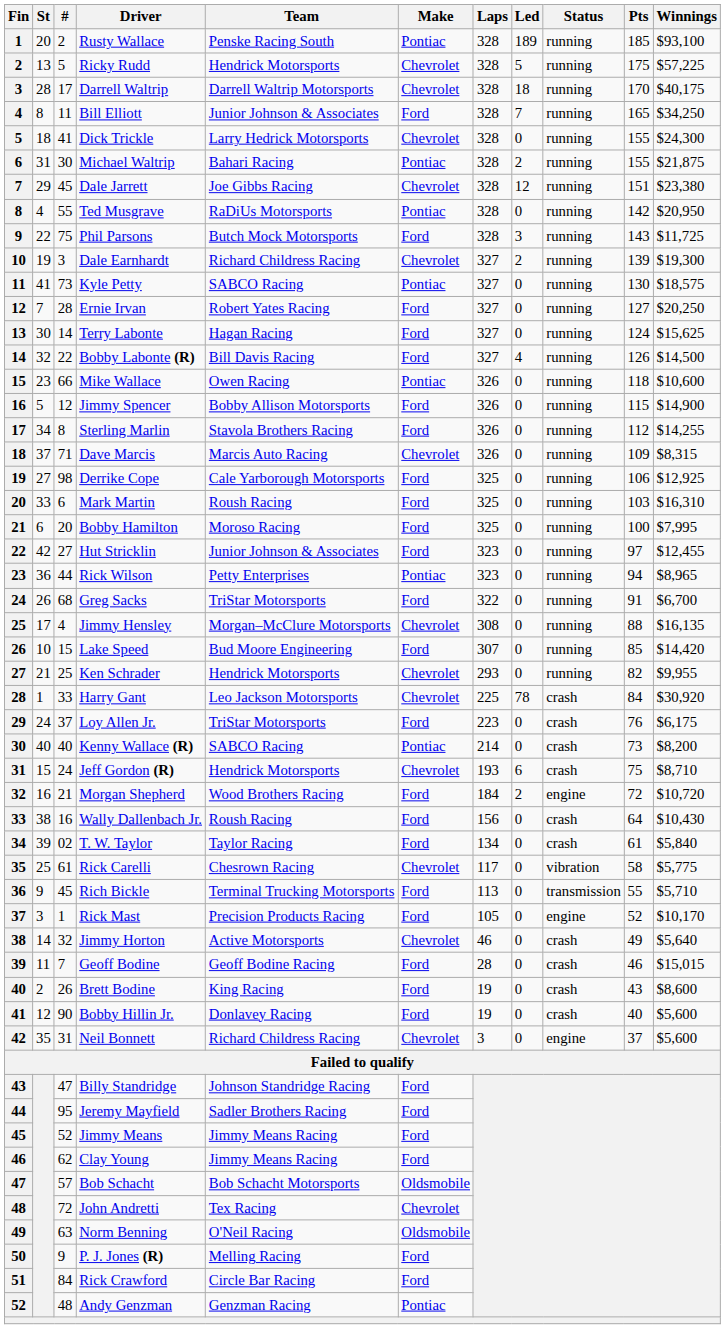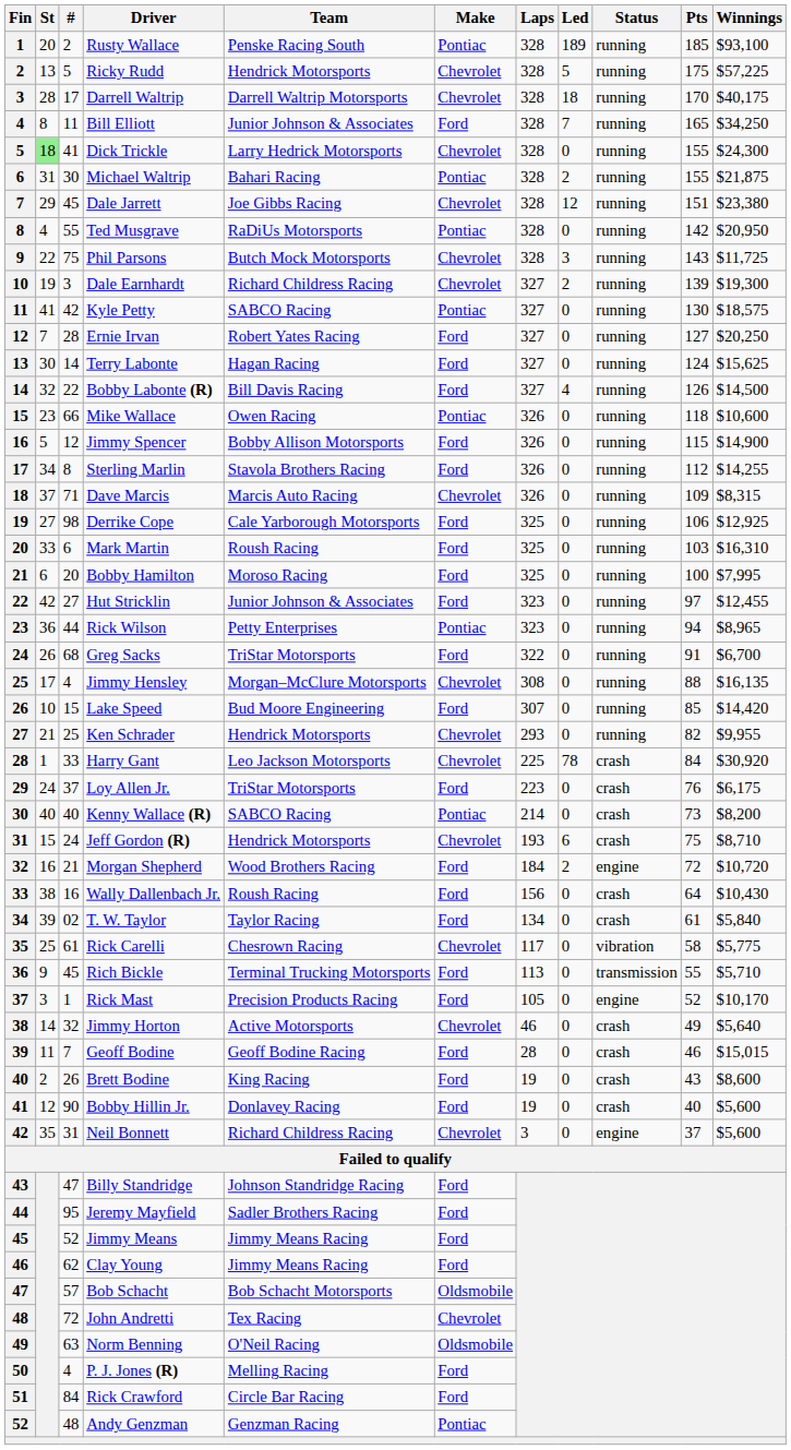 <table class="wikitable" style="font-size:95%">
 <tr>
 <th>Fin</th>
 <th>St</th>
 <th>#</th>
 <th>Driver</th>
 <th>Team</th>
 <th>Make</th>
 <th>Laps</th>
 <th>Led</th>
 <th>Status</th>
 <th>Pts</th>
 <th>Winnings</th>
 </tr>
 <tr>
 <th>1</th>
 <td>20</td>
 <td>2</td>
 <td><a href='#'>Rusty Wallace</a></td>
 <td><a href='#'>Penske Racing South</a></td>
 <td><a href='#'>Pontiac</a></td>
 <td>328</td>
 <td>189</td>
 <td>running</td>
 <td>185</td>
 <td>$93,100</td>
 </tr>
 <tr>
 <th>2</th>
 <td>13</td>
 <td>5</td>
 <td><a href='#'>Ricky Rudd</a></td>
 <td><a href='#'>Hendrick Motorsports</a></td>
 <td><a href='#'>Chevrolet</a></td>
 <td>328</td>
 <td>5</td>
 <td>running</td>
 <td>175</td>
 <td>$57,225</td>
 </tr>
 <tr>
 <th>3</th>
 <td>28</td>
 <td>17</td>
 <td><a href='#'>Darrell Waltrip</a></td>
 <td><a href='#'>Darrell Waltrip Motorsports</a></td>
 <td><a href='#'>Chevrolet</a></td>
 <td>328</td>
 <td>18</td>
 <td>running</td>
 <td>170</td>
 <td>$40,175</td>
 </tr>
 <tr>
 <th>4</th>
 <td>8</td>
 <td>11</td>
 <td><a href='#'>Bill Elliott</a></td>
 <td><a href='#'>Junior Johnson & Associates</a></td>
 <td><a href='#'>Ford</a></td>
 <td>328</td>
 <td>7</td>
 <td>running</td>
 <td>165</td>
 <td>$34,250</td>
 </tr>
 <tr>
 <th>5</th>
-<td>18</td>
+<td style="background: lightgreen;">18</td>
 <td>41</td>
 <td><a href='#'>Dick Trickle</a></td>
 <td><a href='#'>Larry Hedrick Motorsports</a></td>
 <td><a href='#'>Chevrolet</a></td>
 <td>328</td>
 <td>0</td>
 <td>running</td>
 <td>155</td>
 <td>$24,300</td>
 </tr>
 <tr>
 <th>6</th>
 <td>31</td>
 <td>30</td>
 <td><a href='#'>Michael Waltrip</a></td>
 <td><a href='#'>Bahari Racing</a></td>
 <td><a href='#'>Pontiac</a></td>
 <td>328</td>
 <td>2</td>
 <td>running</td>
 <td>155</td>
 <td>$21,875</td>
 </tr>
 <tr>
 <th>7</th>
 <td>29</td>
 <td>45</td>
 <td><a href='#'>Dale Jarrett</a></td>
 <td><a href='#'>Joe Gibbs Racing</a></td>
 <td><a href='#'>Chevrolet</a></td>
 <td>328</td>
 <td>12</td>
 <td>running</td>
 <td>151</td>
 <td>$23,380</td>
 </tr>
 <tr>
 <th>8</th>
 <td>4</td>
 <td>55</td>
 <td><a href='#'>Ted Musgrave</a></td>
 <td><a href='#'>RaDiUs Motorsports</a></td>
 <td><a href='#'>Pontiac</a></td>
 <td>328</td>
 <td>0</td>
 <td>running</td>
 <td>142</td>
 <td>$20,950</td>
 </tr>
 <tr>
 <th>9</th>
 <td>22</td>
 <td>75</td>
 <td><a href='#'>Phil Parsons</a></td>
 <td><a href='#'>Butch Mock Motorsports</a></td>
-<td><a href='#'>Ford</a></td>
+<td><a href='#'>Chevrolet</a></td>
 <td>328</td>
 <td>3</td>
 <td>running</td>
 <td>143</td>
 <td>$11,725</td>
 </tr>
 <tr>
 <th>10</th>
 <td>19</td>
 <td>3</td>
 <td><a href='#'>Dale Earnhardt</a></td>
 <td><a href='#'>Richard Childress Racing</a></td>
 <td><a href='#'>Chevrolet</a></td>
 <td>327</td>
 <td>2</td>
 <td>running</td>
 <td>139</td>
 <td>$19,300</td>
 </tr>
 <tr>
 <th>11</th>
 <td>41</td>
-<td>73</td>
+<td>42</td>
 <td><a href='#'>Kyle Petty</a></td>
 <td><a href='#'>SABCO Racing</a></td>
 <td><a href='#'>Pontiac</a></td>
 <td>327</td>
 <td>0</td>
 <td>running</td>
 <td>130</td>
 <td>$18,575</td>
 </tr>
 <tr>
 <th>12</th>
 <td>7</td>
 <td>28</td>
 <td><a href='#'>Ernie Irvan</a></td>
 <td><a href='#'>Robert Yates Racing</a></td>
 <td><a href='#'>Ford</a></td>
 <td>327</td>
 <td>0</td>
 <td>running</td>
 <td>127</td>
 <td>$20,250</td>
 </tr>
 <tr>
 <th>13</th>
 <td>30</td>
 <td>14</td>
 <td><a href='#'>Terry Labonte</a></td>
 <td><a href='#'>Hagan Racing</a></td>
 <td><a href='#'>Ford</a></td>
 <td>327</td>
 <td>0</td>
 <td>running</td>
 <td>124</td>
 <td>$15,625</td>
 </tr>
 <tr>
 <th>14</th>
 <td>32</td>
 <td>22</td>
 <td><a href='#'>Bobby Labonte</a> <strong>(R)</strong></td>
 <td><a href='#'>Bill Davis Racing</a></td>
 <td><a href='#'>Ford</a></td>
 <td>327</td>
 <td>4</td>
 <td>running</td>
 <td>126</td>
 <td>$14,500</td>
 </tr>
 <tr>
 <th>15</th>
 <td>23</td>
 <td>66</td>
 <td><a href='#'>Mike Wallace</a></td>
 <td><a href='#'>Owen Racing</a></td>
 <td><a href='#'>Pontiac</a></td>
 <td>326</td>
 <td>0</td>
 <td>running</td>
 <td>118</td>
 <td>$10,600</td>
 </tr>
 <tr>
 <th>16</th>
 <td>5</td>
 <td>12</td>
 <td><a href='#'>Jimmy Spencer</a></td>
 <td><a href='#'>Bobby Allison Motorsports</a></td>
 <td><a href='#'>Ford</a></td>
 <td>326</td>
 <td>0</td>
 <td>running</td>
 <td>115</td>
 <td>$14,900</td>
 </tr>
 <tr>
 <th>17</th>
 <td>34</td>
 <td>8</td>
 <td><a href='#'>Sterling Marlin</a></td>
 <td><a href='#'>Stavola Brothers Racing</a></td>
 <td><a href='#'>Ford</a></td>
 <td>326</td>
 <td>0</td>
 <td>running</td>
 <td>112</td>
 <td>$14,255</td>
 </tr>
 <tr>
 <th>18</th>
 <td>37</td>
 <td>71</td>
 <td><a href='#'>Dave Marcis</a></td>
 <td><a href='#'>Marcis Auto Racing</a></td>
 <td><a href='#'>Chevrolet</a></td>
 <td>326</td>
 <td>0</td>
 <td>running</td>
 <td>109</td>
 <td>$8,315</td>
 </tr>
 <tr>
 <th>19</th>
 <td>27</td>
 <td>98</td>
 <td><a href='#'>Derrike Cope</a></td>
 <td><a href='#'>Cale Yarborough Motorsports</a></td>
 <td><a href='#'>Ford</a></td>
 <td>325</td>
 <td>0</td>
 <td>running</td>
 <td>106</td>
 <td>$12,925</td>
 </tr>
 <tr>
 <th>20</th>
 <td>33</td>
 <td>6</td>
 <td><a href='#'>Mark Martin</a></td>
 <td><a href='#'>Roush Racing</a></td>
 <td><a href='#'>Ford</a></td>
 <td>325</td>
 <td>0</td>
 <td>running</td>
 <td>103</td>
 <td>$16,310</td>
 </tr>
 <tr>
 <th>21</th>
 <td>6</td>
 <td>20</td>
 <td><a href='#'>Bobby Hamilton</a></td>
 <td><a href='#'>Moroso Racing</a></td>
 <td><a href='#'>Ford</a></td>
 <td>325</td>
 <td>0</td>
 <td>running</td>
 <td>100</td>
 <td>$7,995</td>
 </tr>
 <tr>
 <th>22</th>
 <td>42</td>
 <td>27</td>
 <td><a href='#'>Hut Stricklin</a></td>
 <td><a href='#'>Junior Johnson & Associates</a></td>
 <td><a href='#'>Ford</a></td>
 <td>323</td>
 <td>0</td>
 <td>running</td>
 <td>97</td>
 <td>$12,455</td>
 </tr>
 <tr>
 <th>23</th>
 <td>36</td>
 <td>44</td>
 <td><a href='#'>Rick Wilson</a></td>
 <td><a href='#'>Petty Enterprises</a></td>
 <td><a href='#'>Pontiac</a></td>
 <td>323</td>
 <td>0</td>
 <td>running</td>
 <td>94</td>
 <td>$8,965</td>
 </tr>
 <tr>
 <th>24</th>
 <td>26</td>
 <td>68</td>
 <td><a href='#'>Greg Sacks</a></td>
 <td><a href='#'>TriStar Motorsports</a></td>
 <td><a href='#'>Ford</a></td>
 <td>322</td>
 <td>0</td>
 <td>running</td>
 <td>91</td>
 <td>$6,700</td>
 </tr>
 <tr>
 <th>25</th>
 <td>17</td>
 <td>4</td>
 <td><a href='#'>Jimmy Hensley</a></td>
 <td><a href='#'>Morgan–McClure Motorsports</a></td>
 <td><a href='#'>Chevrolet</a></td>
 <td>308</td>
 <td>0</td>
 <td>running</td>
 <td>88</td>
 <td>$16,135</td>
 </tr>
 <tr>
 <th>26</th>
 <td>10</td>
 <td>15</td>
 <td><a href='#'>Lake Speed</a></td>
 <td><a href='#'>Bud Moore Engineering</a></td>
 <td><a href='#'>Ford</a></td>
 <td>307</td>
 <td>0</td>
 <td>running</td>
 <td>85</td>
 <td>$14,420</td>
 </tr>
 <tr>
 <th>27</th>
 <td>21</td>
 <td>25</td>
 <td><a href='#'>Ken Schrader</a></td>
 <td><a href='#'>Hendrick Motorsports</a></td>
 <td><a href='#'>Chevrolet</a></td>
 <td>293</td>
 <td>0</td>
 <td>running</td>
 <td>82</td>
 <td>$9,955</td>
 </tr>
 <tr>
 <th>28</th>
 <td>1</td>
 <td>33</td>
 <td><a href='#'>Harry Gant</a></td>
 <td><a href='#'>Leo Jackson Motorsports</a></td>
 <td><a href='#'>Chevrolet</a></td>
 <td>225</td>
 <td>78</td>
 <td>crash</td>
 <td>84</td>
 <td>$30,920</td>
 </tr>
 <tr>
 <th>29</th>
 <td>24</td>
 <td>37</td>
 <td><a href='#'>Loy Allen Jr.</a></td>
 <td><a href='#'>TriStar Motorsports</a></td>
 <td><a href='#'>Ford</a></td>
 <td>223</td>
 <td>0</td>
 <td>crash</td>
 <td>76</td>
 <td>$6,175</td>
 </tr>
 <tr>
 <th>30</th>
 <td>40</td>
 <td>40</td>
 <td><a href='#'>Kenny Wallace</a> <strong>(R)</strong></td>
 <td><a href='#'>SABCO Racing</a></td>
 <td><a href='#'>Pontiac</a></td>
 <td>214</td>
 <td>0</td>
 <td>crash</td>
 <td>73</td>
 <td>$8,200</td>
 </tr>
 <tr>
 <th>31</th>
 <td>15</td>
 <td>24</td>
 <td><a href='#'>Jeff Gordon</a> <strong>(R)</strong></td>
 <td><a href='#'>Hendrick Motorsports</a></td>
 <td><a href='#'>Chevrolet</a></td>
 <td>193</td>
 <td>6</td>
 <td>crash</td>
 <td>75</td>
 <td>$8,710</td>
 </tr>
 <tr>
 <th>32</th>
 <td>16</td>
 <td>21</td>
 <td><a href='#'>Morgan Shepherd</a></td>
 <td><a href='#'>Wood Brothers Racing</a></td>
 <td><a href='#'>Ford</a></td>
 <td>184</td>
 <td>2</td>
 <td>engine</td>
 <td>72</td>
 <td>$10,720</td>
 </tr>
 <tr>
 <th>33</th>
 <td>38</td>
 <td>16</td>
 <td><a href='#'>Wally Dallenbach Jr.</a></td>
 <td><a href='#'>Roush Racing</a></td>
 <td><a href='#'>Ford</a></td>
 <td>156</td>
 <td>0</td>
 <td>crash</td>
 <td>64</td>
 <td>$10,430</td>
 </tr>
 <tr>
 <th>34</th>
 <td>39</td>
 <td>02</td>
 <td><a href='#'>T. W. Taylor</a></td>
 <td><a href='#'>Taylor Racing</a></td>
 <td><a href='#'>Ford</a></td>
 <td>134</td>
 <td>0</td>
 <td>crash</td>
 <td>61</td>
 <td>$5,840</td>
 </tr>
 <tr>
 <th>35</th>
 <td>25</td>
 <td>61</td>
 <td><a href='#'>Rick Carelli</a></td>
 <td><a href='#'>Chesrown Racing</a></td>
 <td><a href='#'>Chevrolet</a></td>
 <td>117</td>
 <td>0</td>
 <td>vibration</td>
 <td>58</td>
 <td>$5,775</td>
 </tr>
 <tr>
 <th>36</th>
 <td>9</td>
 <td>45</td>
 <td><a href='#'>Rich Bickle</a></td>
 <td><a href='#'>Terminal Trucking Motorsports</a></td>
 <td><a href='#'>Ford</a></td>
 <td>113</td>
 <td>0</td>
 <td>transmission</td>
 <td>55</td>
 <td>$5,710</td>
 </tr>
 <tr>
 <th>37</th>
 <td>3</td>
 <td>1</td>
 <td><a href='#'>Rick Mast</a></td>
 <td><a href='#'>Precision Products Racing</a></td>
 <td><a href='#'>Ford</a></td>
 <td>105</td>
 <td>0</td>
 <td>engine</td>
 <td>52</td>
 <td>$10,170</td>
 </tr>
 <tr>
 <th>38</th>
 <td>14</td>
 <td>32</td>
 <td><a href='#'>Jimmy Horton</a></td>
 <td><a href='#'>Active Motorsports</a></td>
 <td><a href='#'>Chevrolet</a></td>
 <td>46</td>
 <td>0</td>
 <td>crash</td>
 <td>49</td>
 <td>$5,640</td>
 </tr>
 <tr>
 <th>39</th>
 <td>11</td>
 <td>7</td>
 <td><a href='#'>Geoff Bodine</a></td>
 <td><a href='#'>Geoff Bodine Racing</a></td>
 <td><a href='#'>Ford</a></td>
 <td>28</td>
 <td>0</td>
 <td>crash</td>
 <td>46</td>
 <td>$15,015</td>
 </tr>
 <tr>
 <th>40</th>
 <td>2</td>
 <td>26</td>
 <td><a href='#'>Brett Bodine</a></td>
 <td><a href='#'>King Racing</a></td>
 <td><a href='#'>Ford</a></td>
 <td>19</td>
 <td>0</td>
 <td>crash</td>
 <td>43</td>
 <td>$8,600</td>
 </tr>
 <tr>
 <th>41</th>
 <td>12</td>
 <td>90</td>
 <td><a href='#'>Bobby Hillin Jr.</a></td>
 <td><a href='#'>Donlavey Racing</a></td>
 <td><a href='#'>Ford</a></td>
 <td>19</td>
 <td>0</td>
 <td>crash</td>
 <td>40</td>
 <td>$5,600</td>
 </tr>
 <tr>
 <th>42</th>
 <td>35</td>
 <td>31</td>
 <td><a href='#'>Neil Bonnett</a></td>
 <td><a href='#'>Richard Childress Racing</a></td>
 <td><a href='#'>Chevrolet</a></td>
 <td>3</td>
 <td>0</td>
 <td>engine</td>
 <td>37</td>
 <td>$5,600</td>
 </tr>
 <tr>
 <th colspan="11">Failed to qualify</th>
 </tr>
 <tr>
 <th>43</th>
 <th rowspan="10"></th>
 <td>47</td>
 <td><a href='#'>Billy Standridge</a></td>
 <td><a href='#'>Johnson Standridge Racing</a></td>
 <td><a href='#'>Ford</a></td>
 <th colspan="5" rowspan="10"></th>
 </tr>
 <tr>
 <th>44</th>
 <td>95</td>
 <td><a href='#'>Jeremy Mayfield</a></td>
 <td><a href='#'>Sadler Brothers Racing</a></td>
 <td><a href='#'>Ford</a></td>
 </tr>
 <tr>
 <th>45</th>
 <td>52</td>
 <td><a href='#'>Jimmy Means</a></td>
 <td><a href='#'>Jimmy Means Racing</a></td>
 <td><a href='#'>Ford</a></td>
 </tr>
 <tr>
 <th>46</th>
 <td>62</td>
 <td><a href='#'>Clay Young</a></td>
 <td><a href='#'>Jimmy Means Racing</a></td>
 <td><a href='#'>Ford</a></td>
 </tr>
 <tr>
 <th>47</th>
 <td>57</td>
 <td><a href='#'>Bob Schacht</a></td>
 <td><a href='#'>Bob Schacht Motorsports</a></td>
 <td><a href='#'>Oldsmobile</a></td>
 </tr>
 <tr>
 <th>48</th>
 <td>72</td>
 <td><a href='#'>John Andretti</a></td>
 <td><a href='#'>Tex Racing</a></td>
 <td><a href='#'>Chevrolet</a></td>
 </tr>
 <tr>
 <th>49</th>
 <td>63</td>
 <td><a href='#'>Norm Benning</a></td>
 <td><a href='#'>O'Neil Racing</a></td>
 <td><a href='#'>Oldsmobile</a></td>
 </tr>
 <tr>
 <th>50</th>
-<td>9</td>
+<td>4</td>
 <td><a href='#'>P. J. Jones</a> <strong>(R)</strong></td>
 <td><a href='#'>Melling Racing</a></td>
 <td><a href='#'>Ford</a></td>
 </tr>
 <tr>
 <th>51</th>
 <td>84</td>
 <td><a href='#'>Rick Crawford</a></td>
 <td><a href='#'>Circle Bar Racing</a></td>
 <td><a href='#'>Ford</a></td>
 </tr>
 <tr>
 <th>52</th>
 <td>48</td>
 <td><a href='#'>Andy Genzman</a></td>
 <td><a href='#'>Genzman Racing</a></td>
 <td><a href='#'>Pontiac</a></td>
 </tr>
 <tr>
 <th colspan="11"></th>
 </tr>
 </table>
